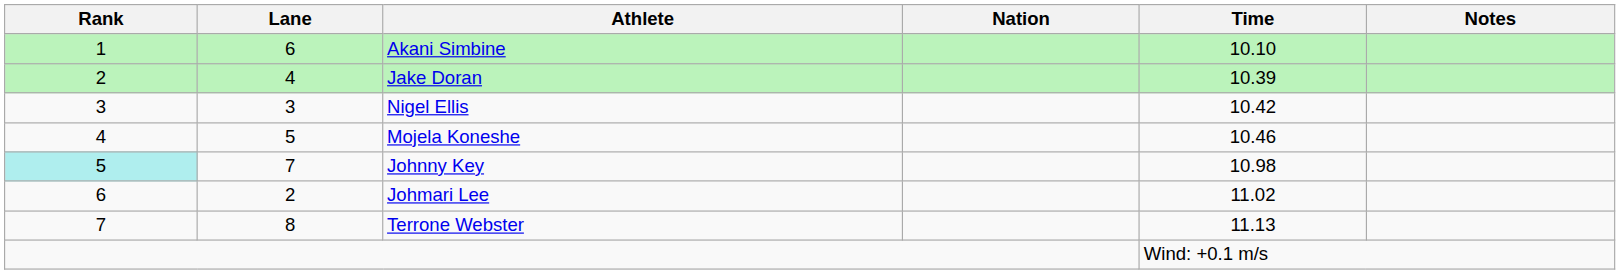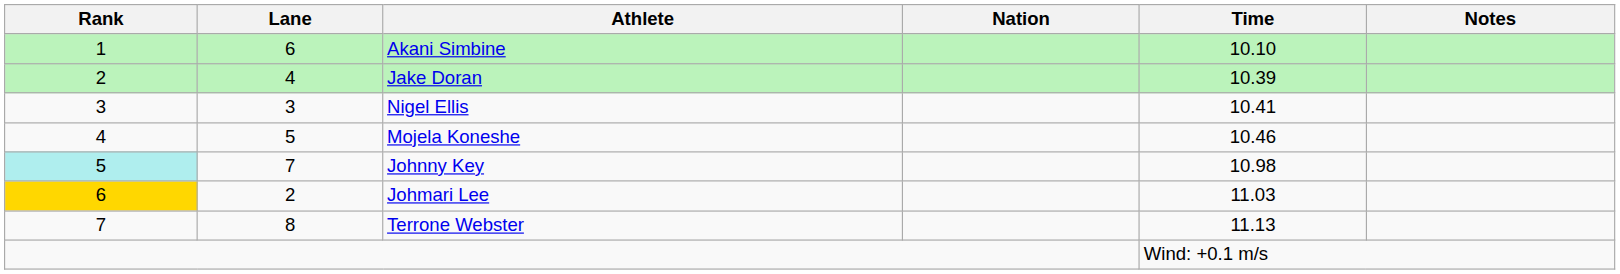 <table class="wikitable sortable" style="text-align:center;width: 70%;">
 <tr>
 <th scope="col">Rank</th>
 <th scope="col">Lane</th>
 <th scope="col">Athlete</th>
 <th scope="col">Nation</th>
 <th scope="col">Time</th>
 <th scope="col">Notes</th>
 </tr>
 <tr bgcolor="#bbf3bb">
 <td>1</td>
 <td>6</td>
 <td align=left><a href='#'>Akani Simbine</a></td>
 <td align=left></td>
 <td>10.10</td>
 <td></td>
 </tr>
 <tr bgcolor="#bbf3bb">
 <td>2</td>
 <td>4</td>
 <td align=left><a href='#'>Jake Doran</a></td>
 <td align=left></td>
 <td>10.39</td>
 <td></td>
 </tr>
 <tr>
 <td>3</td>
 <td>3</td>
 <td align=left><a href='#'>Nigel Ellis</a></td>
 <td align=left></td>
-<td>10.42</td>
+<td>10.41</td>
 <td></td>
 </tr>
 <tr>
 <td>4</td>
 <td>5</td>
 <td align=left><a href='#'>Mojela Koneshe</a></td>
 <td align=left></td>
 <td>10.46</td>
 <td></td>
 </tr>
 <tr>
 <td style="background: paleturquoise;">5</td>
 <td>7</td>
 <td align=left><a href='#'>Johnny Key</a></td>
 <td align=left></td>
 <td>10.98</td>
 <td></td>
 </tr>
 <tr>
-<td>6</td>
+<td style="background: gold;">6</td>
 <td>2</td>
 <td align=left><a href='#'>Johmari Lee</a></td>
 <td align=left></td>
-<td>11.02</td>
+<td>11.03</td>
 <td></td>
 </tr>
 <tr>
 <td>7</td>
 <td>8</td>
 <td align=left><a href='#'>Terrone Webster</a></td>
 <td align=left></td>
 <td>11.13</td>
 <td></td>
 </tr>
 <tr class="sortbottom">
 <td colspan="4"></td>
 <td colspan="2" style="text-align:left;">Wind: +0.1 m/s</td>
 </tr>
 </table>
